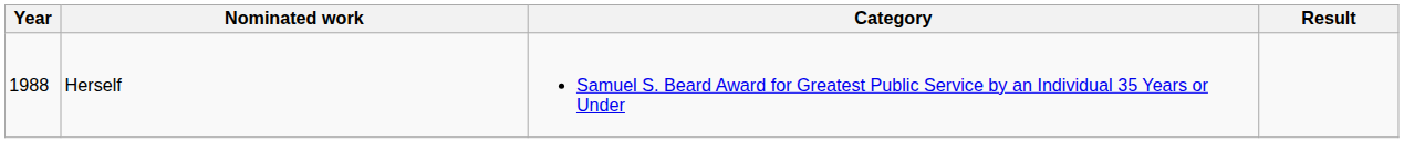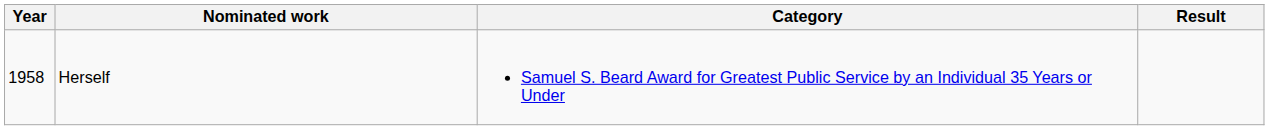 <table class=wikitable>
 <tr>
 <th width=4%>Year</th>
 <th width=33.5%>Nominated work</th>
 <th width=52.5%>Category</th>
 <th width=10%>Result</th>
 </tr>
 <tr>
-<td>1988</td>
+<td>1958</td>
 <td>Herself</td>
 <td><br><ul><li><a href='#'>Samuel S. Beard Award for Greatest Public Service by an Individual 35 Years or Under</a></li></ul></td>
 <td></td>
 </tr>
 </table>
